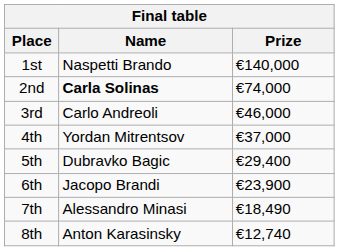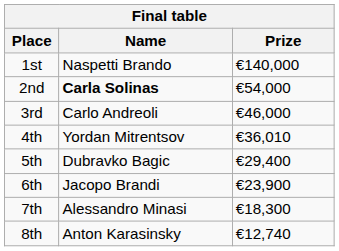 <table class="wikitable">
 <tr>
 <th colspan="3">Final table</th>
 </tr>
 <tr>
 <th style="width:50px;">Place</th>
 <th style="width:175px;">Name</th>
 <th style="width:100px;">Prize</th>
 </tr>
 <tr>
 <td style="text-align:center;">1st</td>
 <td> Naspetti Brando</td>
 <td>€140,000</td>
 </tr>
 <tr>
 <td style="text-align:center;">2nd</td>
 <td><strong> Carla Solinas</strong></td>
-<td>€74,000</td>
+<td>€54,000</td>
 </tr>
 <tr>
 <td style="text-align:center;">3rd</td>
 <td> Carlo Andreoli</td>
 <td>€46,000</td>
 </tr>
 <tr>
 <td style="text-align:center;">4th</td>
 <td> Yordan Mitrentsov</td>
-<td>€37,000</td>
+<td>€36,010</td>
 </tr>
 <tr>
 <td style="text-align:center;">5th</td>
 <td> Dubravko Bagic</td>
 <td>€29,400</td>
 </tr>
 <tr>
 <td style="text-align:center;">6th</td>
 <td> Jacopo Brandi</td>
 <td>€23,900</td>
 </tr>
 <tr>
 <td style="text-align:center;">7th</td>
 <td> Alessandro Minasi</td>
-<td>€18,490</td>
+<td>€18,300</td>
 </tr>
 <tr>
 <td style="text-align:center;">8th</td>
 <td> Anton Karasinsky</td>
 <td>€12,740</td>
 </tr>
 </table>
